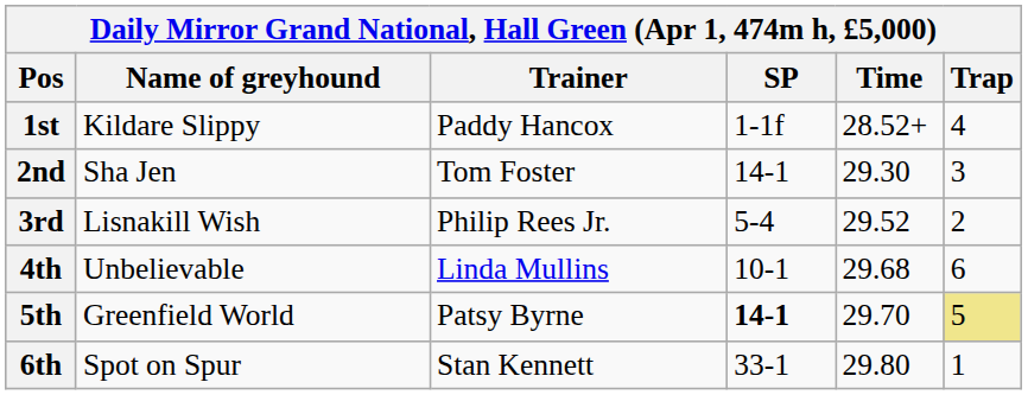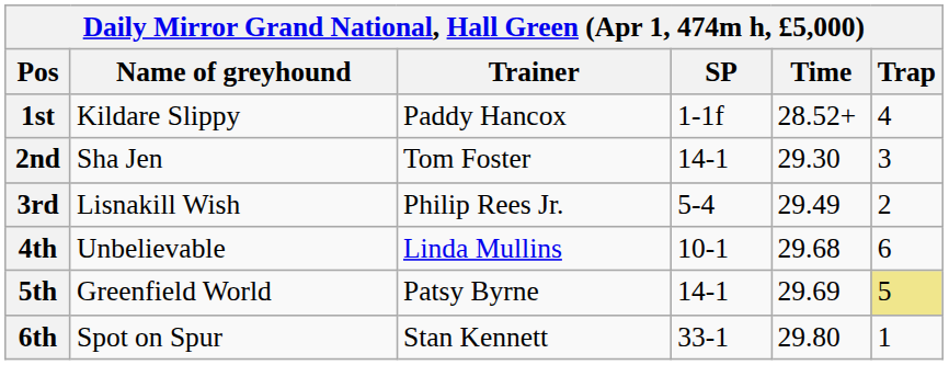 <table class="wikitable">
 <tr>
 <th colspan="6"><a href='#'>Daily Mirror Grand National</a>, <a href='#'>Hall Green</a> (Apr 1, 474m h, £5,000)</th>
 </tr>
 <tr>
 <th width=30>Pos</th>
 <th width=180>Name of greyhound</th>
 <th width=150>Trainer</th>
 <th width=50>SP</th>
 <th width=50>Time</th>
 <th width=30>Trap</th>
 </tr>
 <tr>
 <th>1st</th>
 <td>Kildare Slippy</td>
 <td>Paddy Hancox</td>
 <td>1-1f</td>
 <td>28.52+</td>
 <td>4</td>
 </tr>
 <tr>
 <th>2nd</th>
 <td>Sha Jen</td>
 <td>Tom Foster</td>
 <td>14-1</td>
 <td>29.30</td>
 <td>3</td>
 </tr>
 <tr>
 <th>3rd</th>
 <td>Lisnakill Wish</td>
 <td>Philip Rees Jr.</td>
 <td>5-4</td>
-<td>29.52</td>
+<td>29.49</td>
 <td>2</td>
 </tr>
 <tr>
 <th>4th</th>
 <td>Unbelievable</td>
 <td><a href='#'>Linda Mullins</a></td>
 <td>10-1</td>
 <td>29.68</td>
 <td>6</td>
 </tr>
 <tr>
 <th>5th</th>
 <td>Greenfield World</td>
 <td>Patsy Byrne</td>
-<td><strong>14-1</strong></td>
-<td>29.70</td>
+<td>14-1</td>
+<td>29.69</td>
 <td style="background: khaki;">5</td>
 </tr>
 <tr>
 <th>6th</th>
 <td>Spot on Spur</td>
 <td>Stan Kennett</td>
 <td>33-1</td>
 <td>29.80</td>
 <td>1</td>
 </tr>
 </table>
